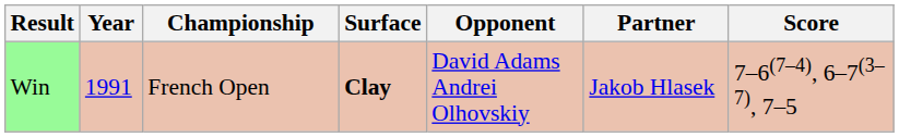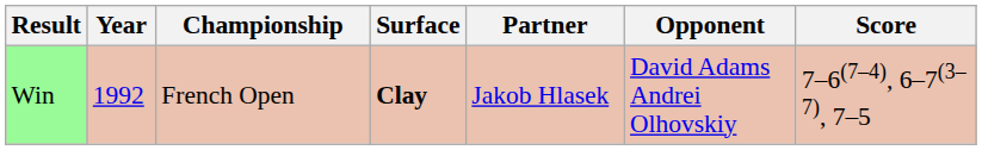 <table class="sortable wikitable">
 <tr>
 <th style="width:40px">Result</th>
 <th style="width:40px">Year</th>
 <th style="width:160px">Championship</th>
 <th style="width:50px">Surface</th>
+<th style="width:140px">Partner</th>
 <th style="width:140px">Opponent</th>
-<th style="width:140px">Partner</th>
 <th style="width:190px" class="unsortable">Score</th>
 </tr>
 <tr bgcolor="#EBC2AF">
 <td style="background:#98fb98;">Win</td>
-<td><a href='#'>1991</a></td>
+<td><a href='#'>1992</a></td>
 <td>French Open</td>
 <td><strong>Clay</strong></td>
+<td> <a href='#'>Jakob Hlasek</a></td>
 <td> <a href='#'>David Adams</a> <br>  <a href='#'>Andrei Olhovskiy</a></td>
-<td> <a href='#'>Jakob Hlasek</a></td>
 <td>7–6<sup>(7–4)</sup>, 6–7<sup>(3–7)</sup>, 7–5</td>
 </tr>
 </table>
